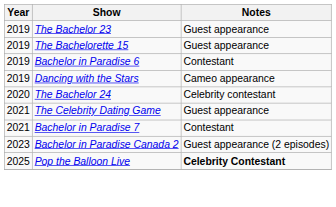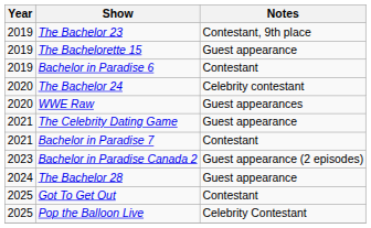 <table class="wikitable">
 <tr>
 <th scope="col">Year</th>
 <th scope="col">Show</th>
 <th scope="col">Notes</th>
 </tr>
 <tr>
 <td>2019</td>
 <td scope="row"><em><a href='#'>The Bachelor 23</a></em></td>
-<td>Guest appearance</td>
+<td>Contestant, 9th place</td>
 </tr>
 <tr>
 <td>2019</td>
 <td scope="row"><em><a href='#'>The Bachelorette 15</a></em></td>
 <td>Guest appearance</td>
 </tr>
 <tr>
 <td>2019</td>
 <td scope="row"><em><a href='#'>Bachelor in Paradise 6</a></em></td>
 <td>Contestant</td>
 </tr>
 <tr>
-<td>2019</td>
-<td scope="row"><em><a href='#'>Dancing with the Stars</a></em></td>
-<td>Cameo appearance</td>
+<td>2020</td>
+<td scope="row"><em><a href='#'>The Bachelor 24</a></em></td>
+<td>Celebrity contestant</td>
 </tr>
 <tr>
 <td>2020</td>
-<td scope="row"><em><a href='#'>The Bachelor 24</a></em></td>
-<td>Celebrity contestant</td>
+<td scope="row"><em><a href='#'>WWE Raw</a></em></td>
+<td>Guest appearances</td>
 </tr>
 <tr>
 <td>2021</td>
 <td scope="row"><em><a href='#'>The Celebrity Dating Game</a></em></td>
 <td>Guest appearance</td>
 </tr>
 <tr>
 <td>2021</td>
 <td scope="row"><a href='#'><em>Bachelor in Paradise 7</em></a></td>
 <td>Contestant</td>
 </tr>
 <tr>
 <td>2023</td>
 <td scope="row"><a href='#'><em>Bachelor in Paradise Canada 2</em></a></td>
 <td>Guest appearance (2 episodes)</td>
 </tr>
 <tr>
+<td>2024</td>
+<td scope="row"><em><a href='#'>The Bachelor 28</a></em></td>
+<td>Guest appearance</td>
+</tr>
+<tr>
+<td>2025</td>
+<td scope="row"><em><a href='#'>Got To Get Out</a></em></td>
+<td>Contestant</td>
+</tr>
+<tr>
 <td>2025</td>
 <td><em><a href='#'>Pop the Balloon Live</a></em></td>
-<td><strong>Celebrity Contestant</strong></td>
+<td>Celebrity Contestant</td>
 </tr>
 <tr>
 </tr>
 </table>
